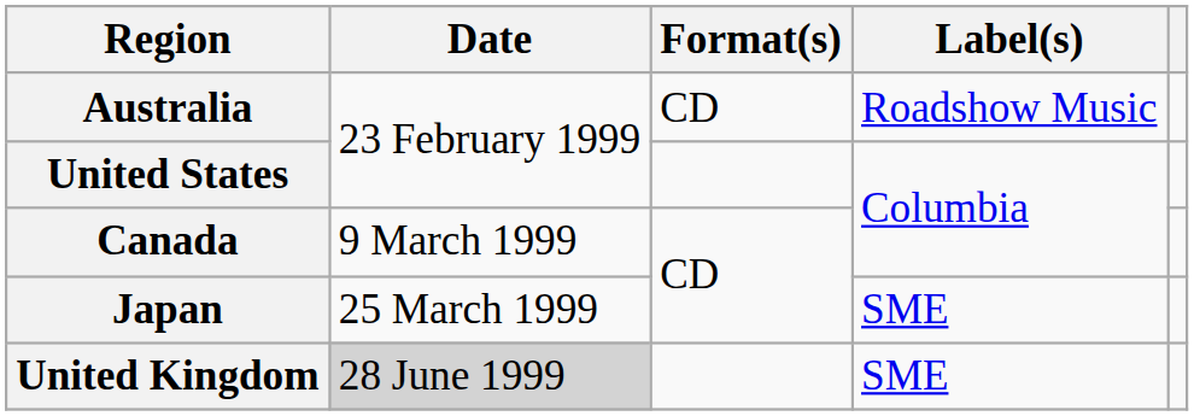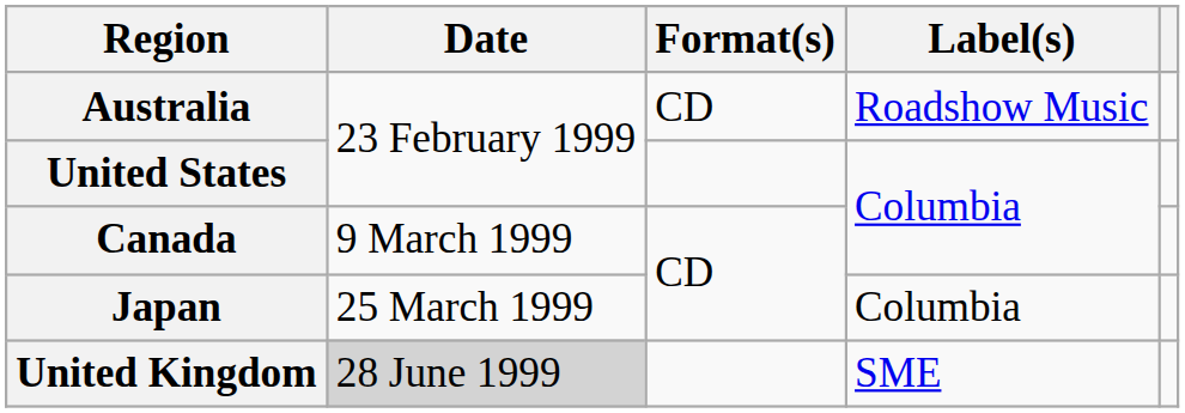 <table class="wikitable plainrowheaders">
 <tr>
 <th scope="col">Region</th>
 <th scope="col">Date</th>
 <th scope="col">Format(s)</th>
 <th scope="col">Label(s)</th>
 <th scope="col"></th>
 </tr>
 <tr>
 <th scope="row">Australia</th>
 <td rowspan="2">23 February 1999</td>
 <td>CD</td>
 <td><a href='#'>Roadshow Music</a></td>
 <td align="center"></td>
 </tr>
 <tr>
 <th scope="row">United States</th>
 <td></td>
 <td rowspan="2"><a href='#'>Columbia</a></td>
 <td align="center"></td>
 </tr>
 <tr>
 <th scope="row">Canada</th>
 <td>9 March 1999</td>
 <td rowspan="2">CD</td>
 <td align="center"></td>
 </tr>
 <tr>
 <th scope="row">Japan</th>
 <td>25 March 1999</td>
-<td><a href='#'>SME</a></td>
+<td>Columbia</td>
 <td align="center"></td>
 </tr>
 <tr>
 <th scope="row">United Kingdom</th>
 <td style="background: lightgrey;">28 June 1999</td>
 <td></td>
 <td><a href='#'>SME</a></td>
 <td align="center"></td>
 </tr>
 </table>
